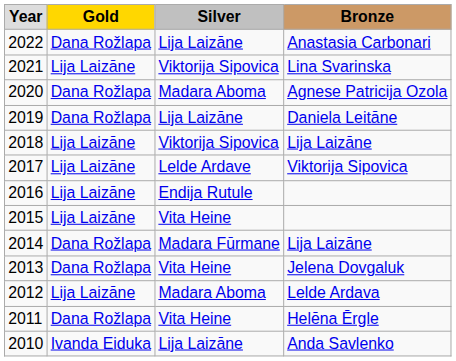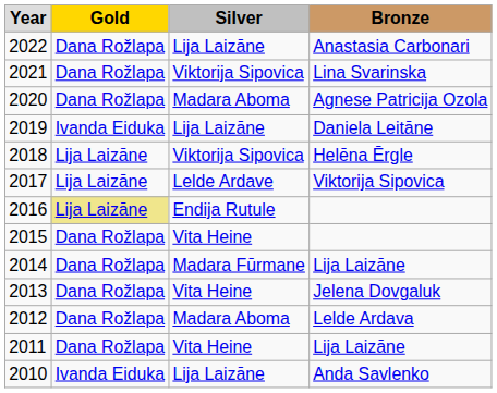 <table class="wikitable" style="text-align:left;">
 <tr>
 <td style="background:#DDDDDD; font-weight:bold; text-align:center;">Year</td>
 <td style="background:gold; font-weight:bold; text-align:center;">Gold</td>
 <td style="background:silver; font-weight:bold; text-align:center;">Silver</td>
 <td style="background:#cc9966; font-weight:bold; text-align:center;">Bronze</td>
 </tr>
 <tr>
 <td>2022</td>
 <td><a href='#'>Dana Rožlapa</a></td>
 <td><a href='#'>Lija Laizāne</a></td>
 <td><a href='#'>Anastasia Carbonari</a></td>
 </tr>
 <tr>
 <td>2021</td>
-<td><a href='#'>Lija Laizāne</a></td>
+<td><a href='#'>Dana Rožlapa</a></td>
 <td><a href='#'>Viktorija Sipovica</a></td>
 <td><a href='#'>Lina Svarinska</a></td>
 </tr>
 <tr>
 <td>2020</td>
 <td><a href='#'>Dana Rožlapa</a></td>
 <td><a href='#'>Madara Aboma</a></td>
 <td><a href='#'>Agnese Patricija Ozola</a></td>
 </tr>
 <tr>
 <td>2019</td>
-<td><a href='#'>Dana Rožlapa</a></td>
+<td><a href='#'>Ivanda Eiduka</a></td>
 <td><a href='#'>Lija Laizāne</a></td>
 <td><a href='#'>Daniela Leitāne</a></td>
 </tr>
 <tr>
 <td>2018</td>
 <td><a href='#'>Lija Laizāne</a></td>
 <td><a href='#'>Viktorija Sipovica</a></td>
-<td><a href='#'>Lija Laizāne</a></td>
+<td><a href='#'>Helēna Ērgle</a></td>
 </tr>
 <tr>
 <td>2017</td>
 <td><a href='#'>Lija Laizāne</a></td>
 <td><a href='#'>Lelde Ardave</a></td>
 <td><a href='#'>Viktorija Sipovica</a></td>
 </tr>
 <tr>
 <td>2016</td>
-<td><a href='#'>Lija Laizāne</a></td>
+<td style="background: khaki;"><a href='#'>Lija Laizāne</a></td>
 <td><a href='#'>Endija Rutule</a></td>
 <td></td>
 </tr>
 <tr>
 <td>2015</td>
-<td><a href='#'>Lija Laizāne</a></td>
+<td><a href='#'>Dana Rožlapa</a></td>
 <td><a href='#'>Vita Heine</a></td>
 <td></td>
 </tr>
 <tr>
 <td>2014</td>
 <td><a href='#'>Dana Rožlapa</a></td>
 <td><a href='#'>Madara Fūrmane</a></td>
 <td><a href='#'>Lija Laizāne</a></td>
 </tr>
 <tr>
 <td>2013</td>
 <td><a href='#'>Dana Rožlapa</a></td>
 <td><a href='#'>Vita Heine</a></td>
 <td><a href='#'>Jelena Dovgaluk</a></td>
 </tr>
 <tr>
 <td>2012</td>
-<td><a href='#'>Lija Laizāne</a></td>
+<td><a href='#'>Dana Rožlapa</a></td>
 <td><a href='#'>Madara Aboma</a></td>
 <td><a href='#'>Lelde Ardava</a></td>
 </tr>
 <tr>
 <td>2011</td>
 <td><a href='#'>Dana Rožlapa</a></td>
 <td><a href='#'>Vita Heine</a></td>
-<td><a href='#'>Helēna Ērgle</a></td>
+<td><a href='#'>Lija Laizāne</a></td>
 </tr>
 <tr>
 <td>2010</td>
 <td><a href='#'>Ivanda Eiduka</a></td>
 <td><a href='#'>Lija Laizāne</a></td>
 <td><a href='#'>Anda Savlenko</a></td>
 </tr>
 </table>
